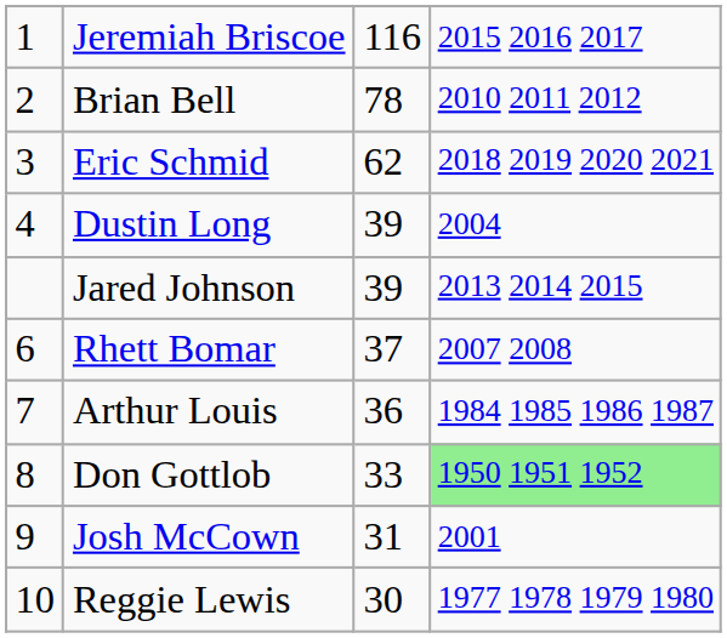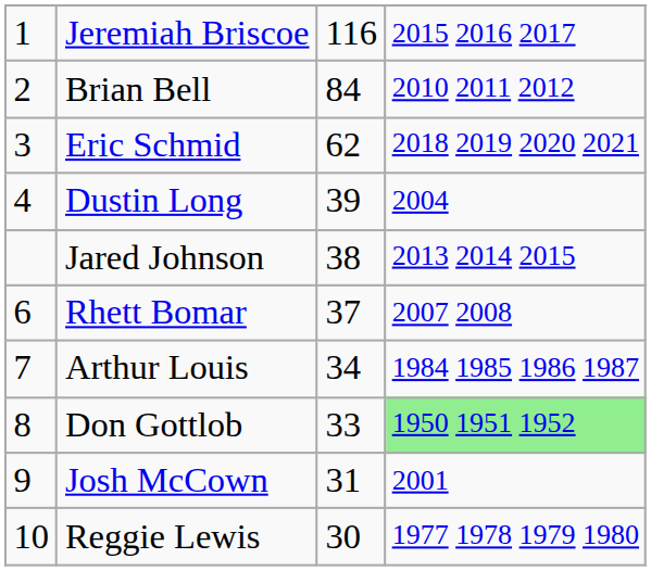 <table class="wikitable">
 <tr>
 </tr>
 <tr>
 <td>1</td>
 <td><a href='#'>Jeremiah Briscoe</a></td>
 <td>116</td>
 <td style="font-size:80%;"><a href='#'>2015</a> <a href='#'>2016</a> <a href='#'>2017</a></td>
 </tr>
 <tr>
 <td>2</td>
 <td>Brian Bell</td>
-<td>78</td>
+<td>84</td>
 <td style="font-size:80%;"><a href='#'>2010</a> <a href='#'>2011</a> <a href='#'>2012</a></td>
 </tr>
 <tr>
 <td>3</td>
 <td><a href='#'>Eric Schmid</a></td>
 <td>62</td>
 <td style="font-size:80%;"><a href='#'>2018</a> <a href='#'>2019</a> <a href='#'>2020</a> <a href='#'>2021</a></td>
 </tr>
 <tr>
 <td>4</td>
 <td><a href='#'>Dustin Long</a></td>
 <td>39</td>
 <td style="font-size:80%;"><a href='#'>2004</a></td>
 </tr>
 <tr>
 <td></td>
 <td>Jared Johnson</td>
-<td>39</td>
+<td>38</td>
 <td style="font-size:80%;"><a href='#'>2013</a> <a href='#'>2014</a> <a href='#'>2015</a></td>
 </tr>
 <tr>
 <td>6</td>
 <td><a href='#'>Rhett Bomar</a></td>
 <td>37</td>
 <td style="font-size:80%;"><a href='#'>2007</a> <a href='#'>2008</a></td>
 </tr>
 <tr>
 <td>7</td>
 <td>Arthur Louis</td>
-<td>36</td>
+<td>34</td>
 <td style="font-size:80%;"><a href='#'>1984</a> <a href='#'>1985</a> <a href='#'>1986</a> <a href='#'>1987</a></td>
 </tr>
 <tr>
 <td>8</td>
 <td>Don Gottlob</td>
 <td>33</td>
 <td style="background: lightgreen; font-size:80%;"><a href='#'>1950</a> <a href='#'>1951</a> <a href='#'>1952</a></td>
 </tr>
 <tr>
 <td>9</td>
 <td><a href='#'>Josh McCown</a></td>
 <td>31</td>
 <td style="font-size:80%;"><a href='#'>2001</a></td>
 </tr>
 <tr>
 <td>10</td>
 <td>Reggie Lewis</td>
 <td>30</td>
 <td style="font-size:80%;"><a href='#'>1977</a> <a href='#'>1978</a> <a href='#'>1979</a> <a href='#'>1980</a></td>
 </tr>
 </table>
